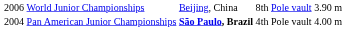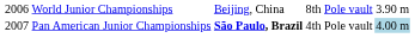 <table>
 <tr>
 <td>2006</td>
 <td><a href='#'>World Junior Championships</a></td>
 <td><a href='#'>Beijing</a>, China</td>
 <td>8th</td>
 <td><a href='#'>Pole vault</a></td>
 <td>3.90 m</td>
 </tr>
 <tr>
-<td>2004</td>
+<td>2007</td>
 <td><a href='#'>Pan American Junior Championships</a></td>
 <td><strong><a href='#'>São Paulo</a>, Brazil</strong></td>
 <td>4th</td>
 <td>Pole vault</td>
-<td>4.00 m</td>
+<td style="background: lightblue;">4.00 m</td>
 </tr>
 </table>
